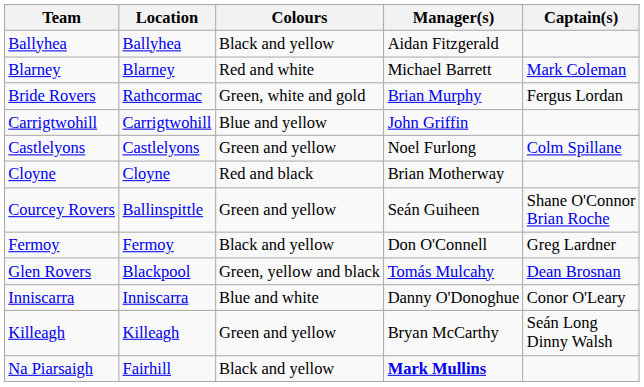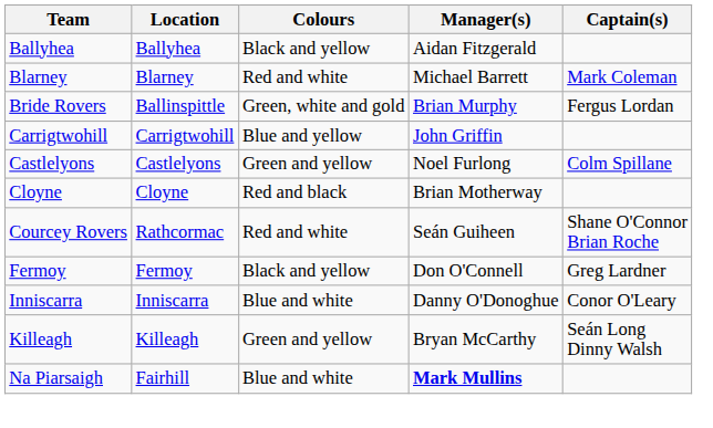 <table class="wikitable sortable mw-collapsible">
 <tr>
 <th>Team</th>
 <th>Location</th>
 <th>Colours</th>
 <th>Manager(s)</th>
 <th>Captain(s)</th>
 </tr>
 <tr align="left">
 <td><a href='#'>Ballyhea</a></td>
 <td><a href='#'>Ballyhea</a></td>
 <td>Black and yellow</td>
 <td>Aidan Fitzgerald</td>
 <td></td>
 </tr>
 <tr align="left">
 <td><a href='#'>Blarney</a></td>
 <td><a href='#'>Blarney</a></td>
 <td>Red and white</td>
 <td>Michael Barrett</td>
 <td><a href='#'>Mark Coleman</a></td>
 </tr>
 <tr align="left">
 <td><a href='#'>Bride Rovers</a></td>
-<td><a href='#'>Rathcormac</a></td>
+<td><a href='#'>Ballinspittle</a></td>
 <td>Green, white and gold</td>
 <td><a href='#'>Brian Murphy</a></td>
 <td>Fergus Lordan</td>
 </tr>
 <tr align="left">
 <td><a href='#'>Carrigtwohill</a></td>
 <td><a href='#'>Carrigtwohill</a></td>
 <td>Blue and yellow</td>
 <td><a href='#'>John Griffin</a></td>
 <td></td>
 </tr>
 <tr align="left">
 <td><a href='#'>Castlelyons</a></td>
 <td><a href='#'>Castlelyons</a></td>
 <td>Green and yellow</td>
 <td>Noel Furlong</td>
 <td><a href='#'>Colm Spillane</a></td>
 </tr>
 <tr align="left">
 <td><a href='#'>Cloyne</a></td>
 <td><a href='#'>Cloyne</a></td>
 <td>Red and black</td>
 <td>Brian Motherway</td>
 <td></td>
 </tr>
 <tr align="left">
 <td><a href='#'>Courcey Rovers</a></td>
-<td><a href='#'>Ballinspittle</a></td>
-<td>Green and yellow</td>
+<td><a href='#'>Rathcormac</a></td>
+<td>Red and white</td>
 <td>Seán Guiheen</td>
 <td>Shane O'Connor<br><a href='#'>Brian Roche</a></td>
 </tr>
 <tr align="left">
 <td><a href='#'>Fermoy</a></td>
 <td><a href='#'>Fermoy</a></td>
 <td>Black and yellow</td>
 <td>Don O'Connell</td>
 <td>Greg Lardner</td>
-</tr>
-<tr align="left">
-<td><a href='#'>Glen Rovers</a></td>
-<td><a href='#'>Blackpool</a></td>
-<td>Green, yellow and black</td>
-<td><a href='#'>Tomás Mulcahy</a></td>
-<td><a href='#'>Dean Brosnan</a></td>
 </tr>
 <tr align="left">
 <td><a href='#'>Inniscarra</a></td>
 <td><a href='#'>Inniscarra</a></td>
 <td>Blue and white</td>
 <td>Danny O'Donoghue</td>
 <td>Conor O'Leary</td>
 </tr>
 <tr align="left">
 <td><a href='#'>Killeagh</a></td>
 <td><a href='#'>Killeagh</a></td>
 <td>Green and yellow</td>
 <td>Bryan McCarthy</td>
 <td>Seán Long<br>Dinny Walsh</td>
 </tr>
 <tr align="left">
 <td><a href='#'>Na Piarsaigh</a></td>
 <td><a href='#'>Fairhill</a></td>
-<td>Black and yellow</td>
+<td>Blue and white</td>
 <td><strong><a href='#'>Mark Mullins</a></strong></td>
 <td></td>
 </tr>
 </table>
